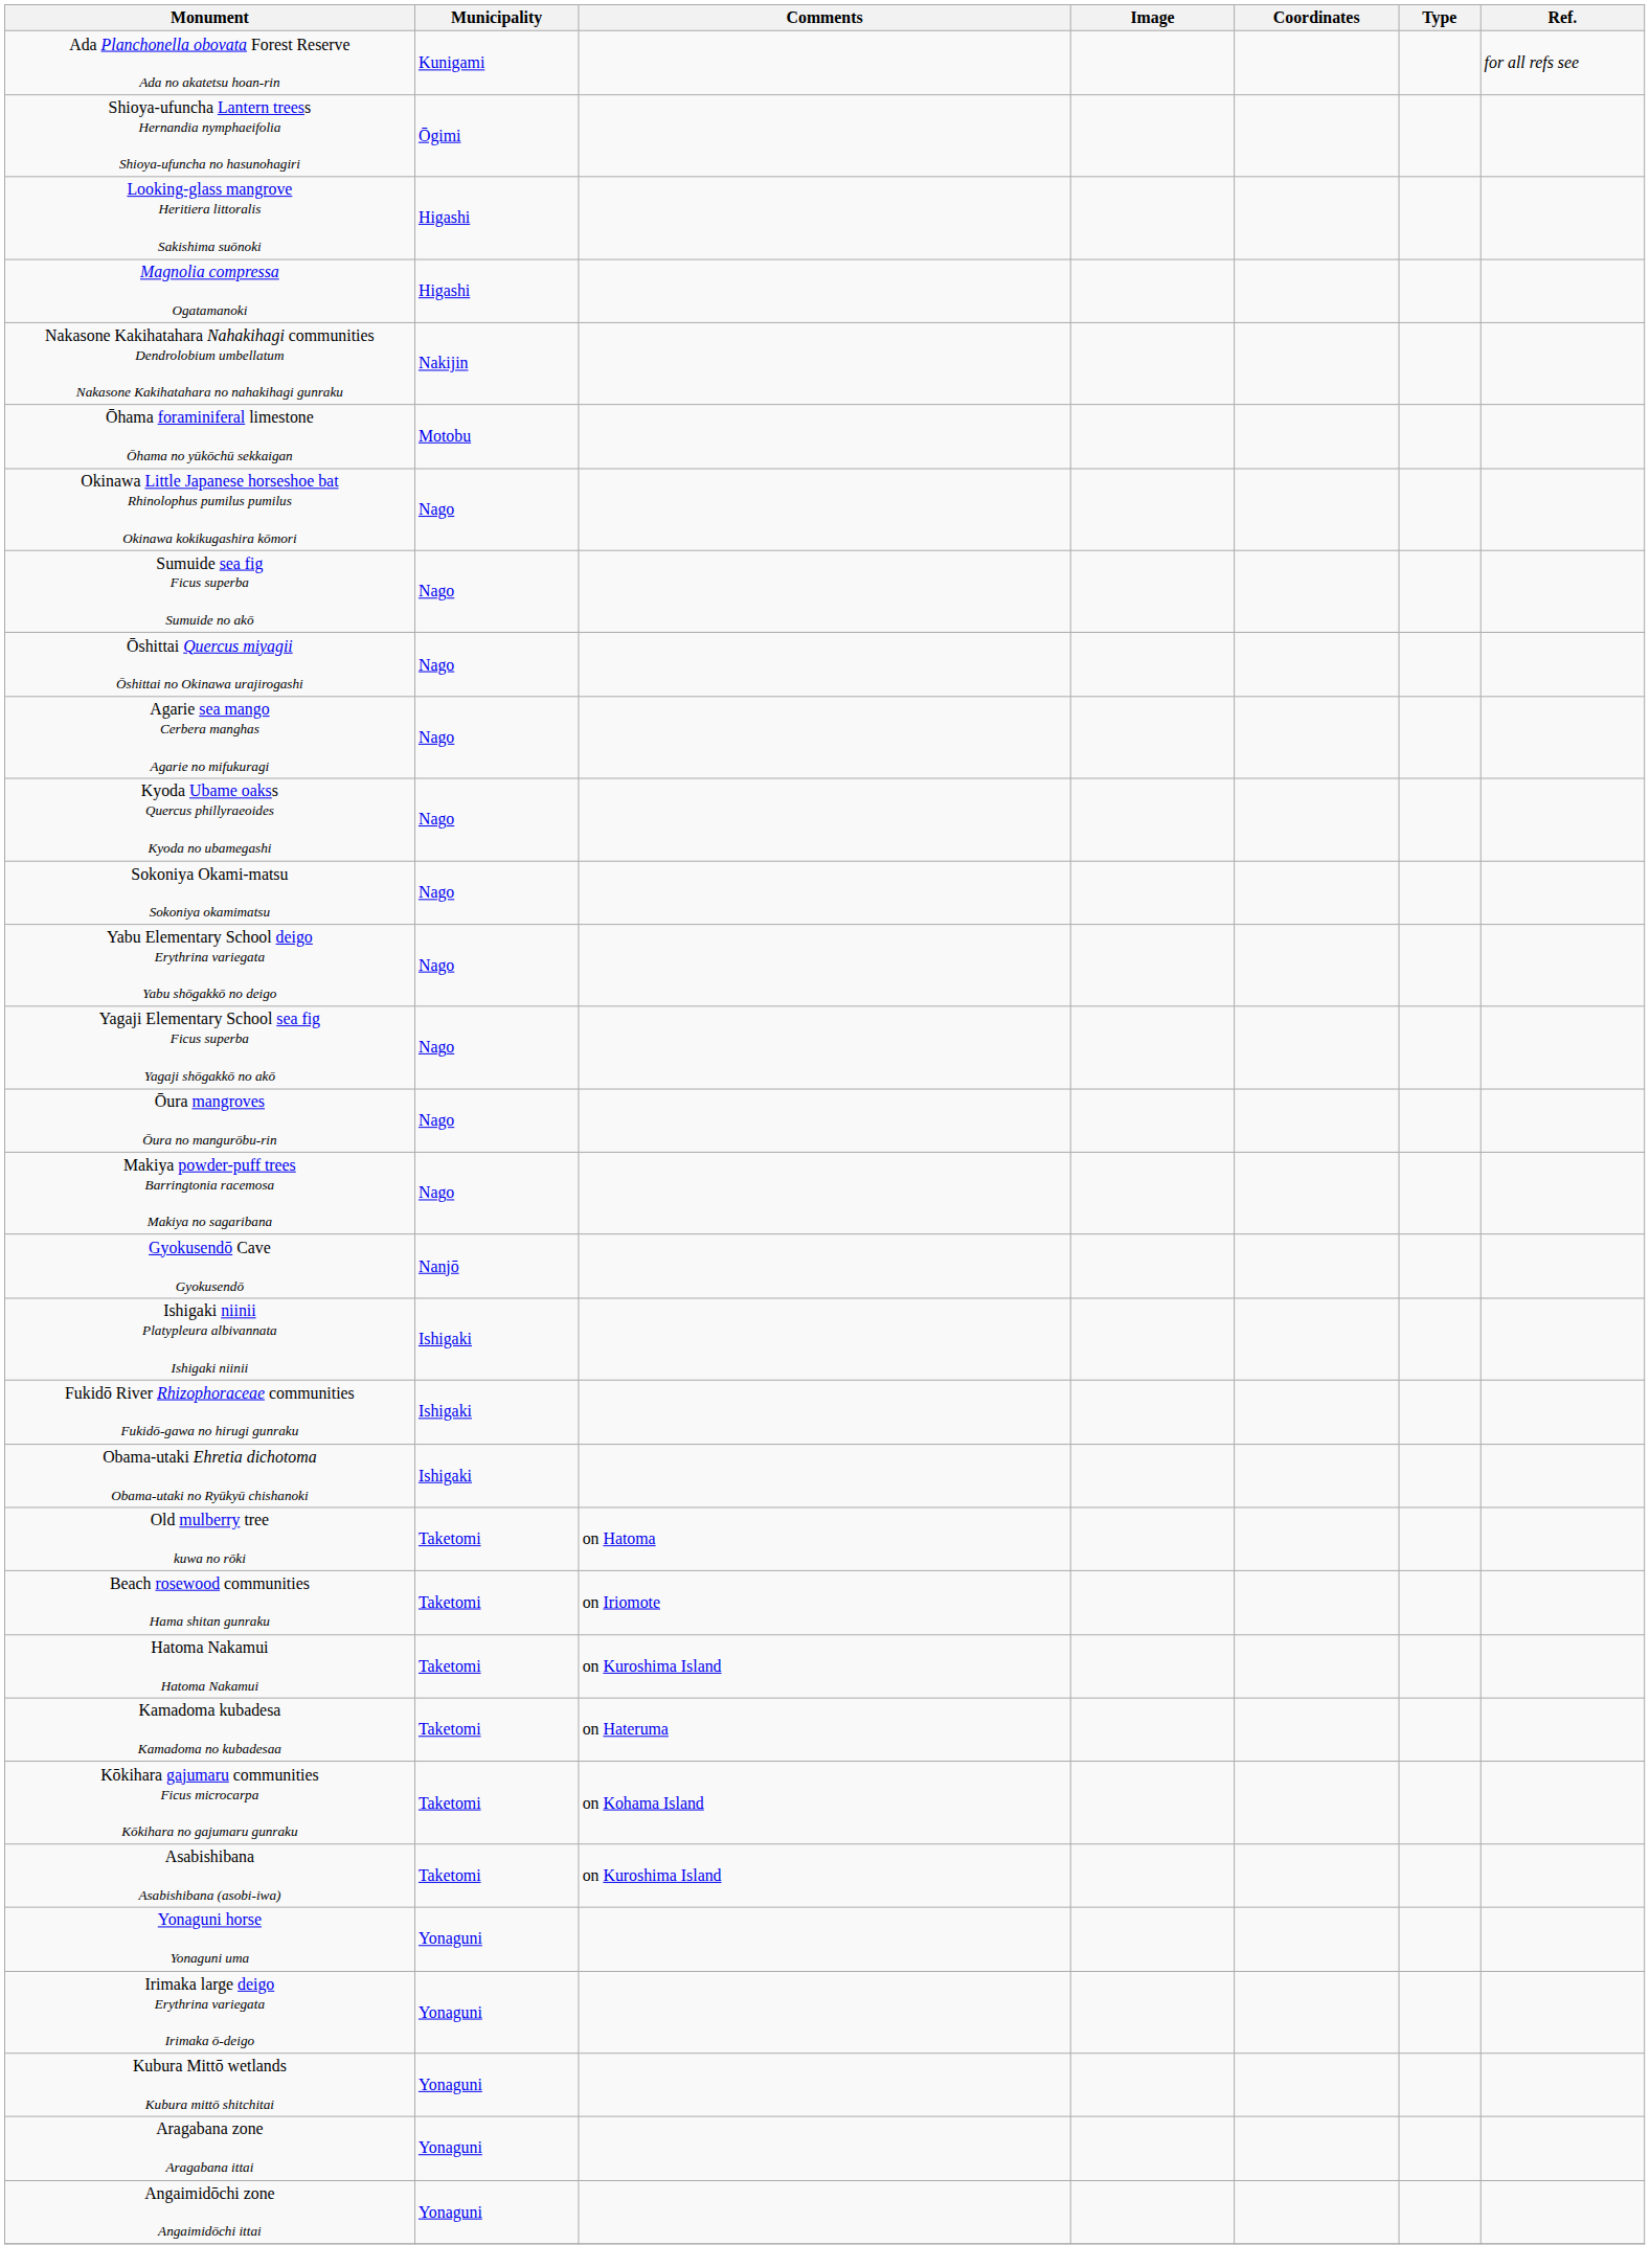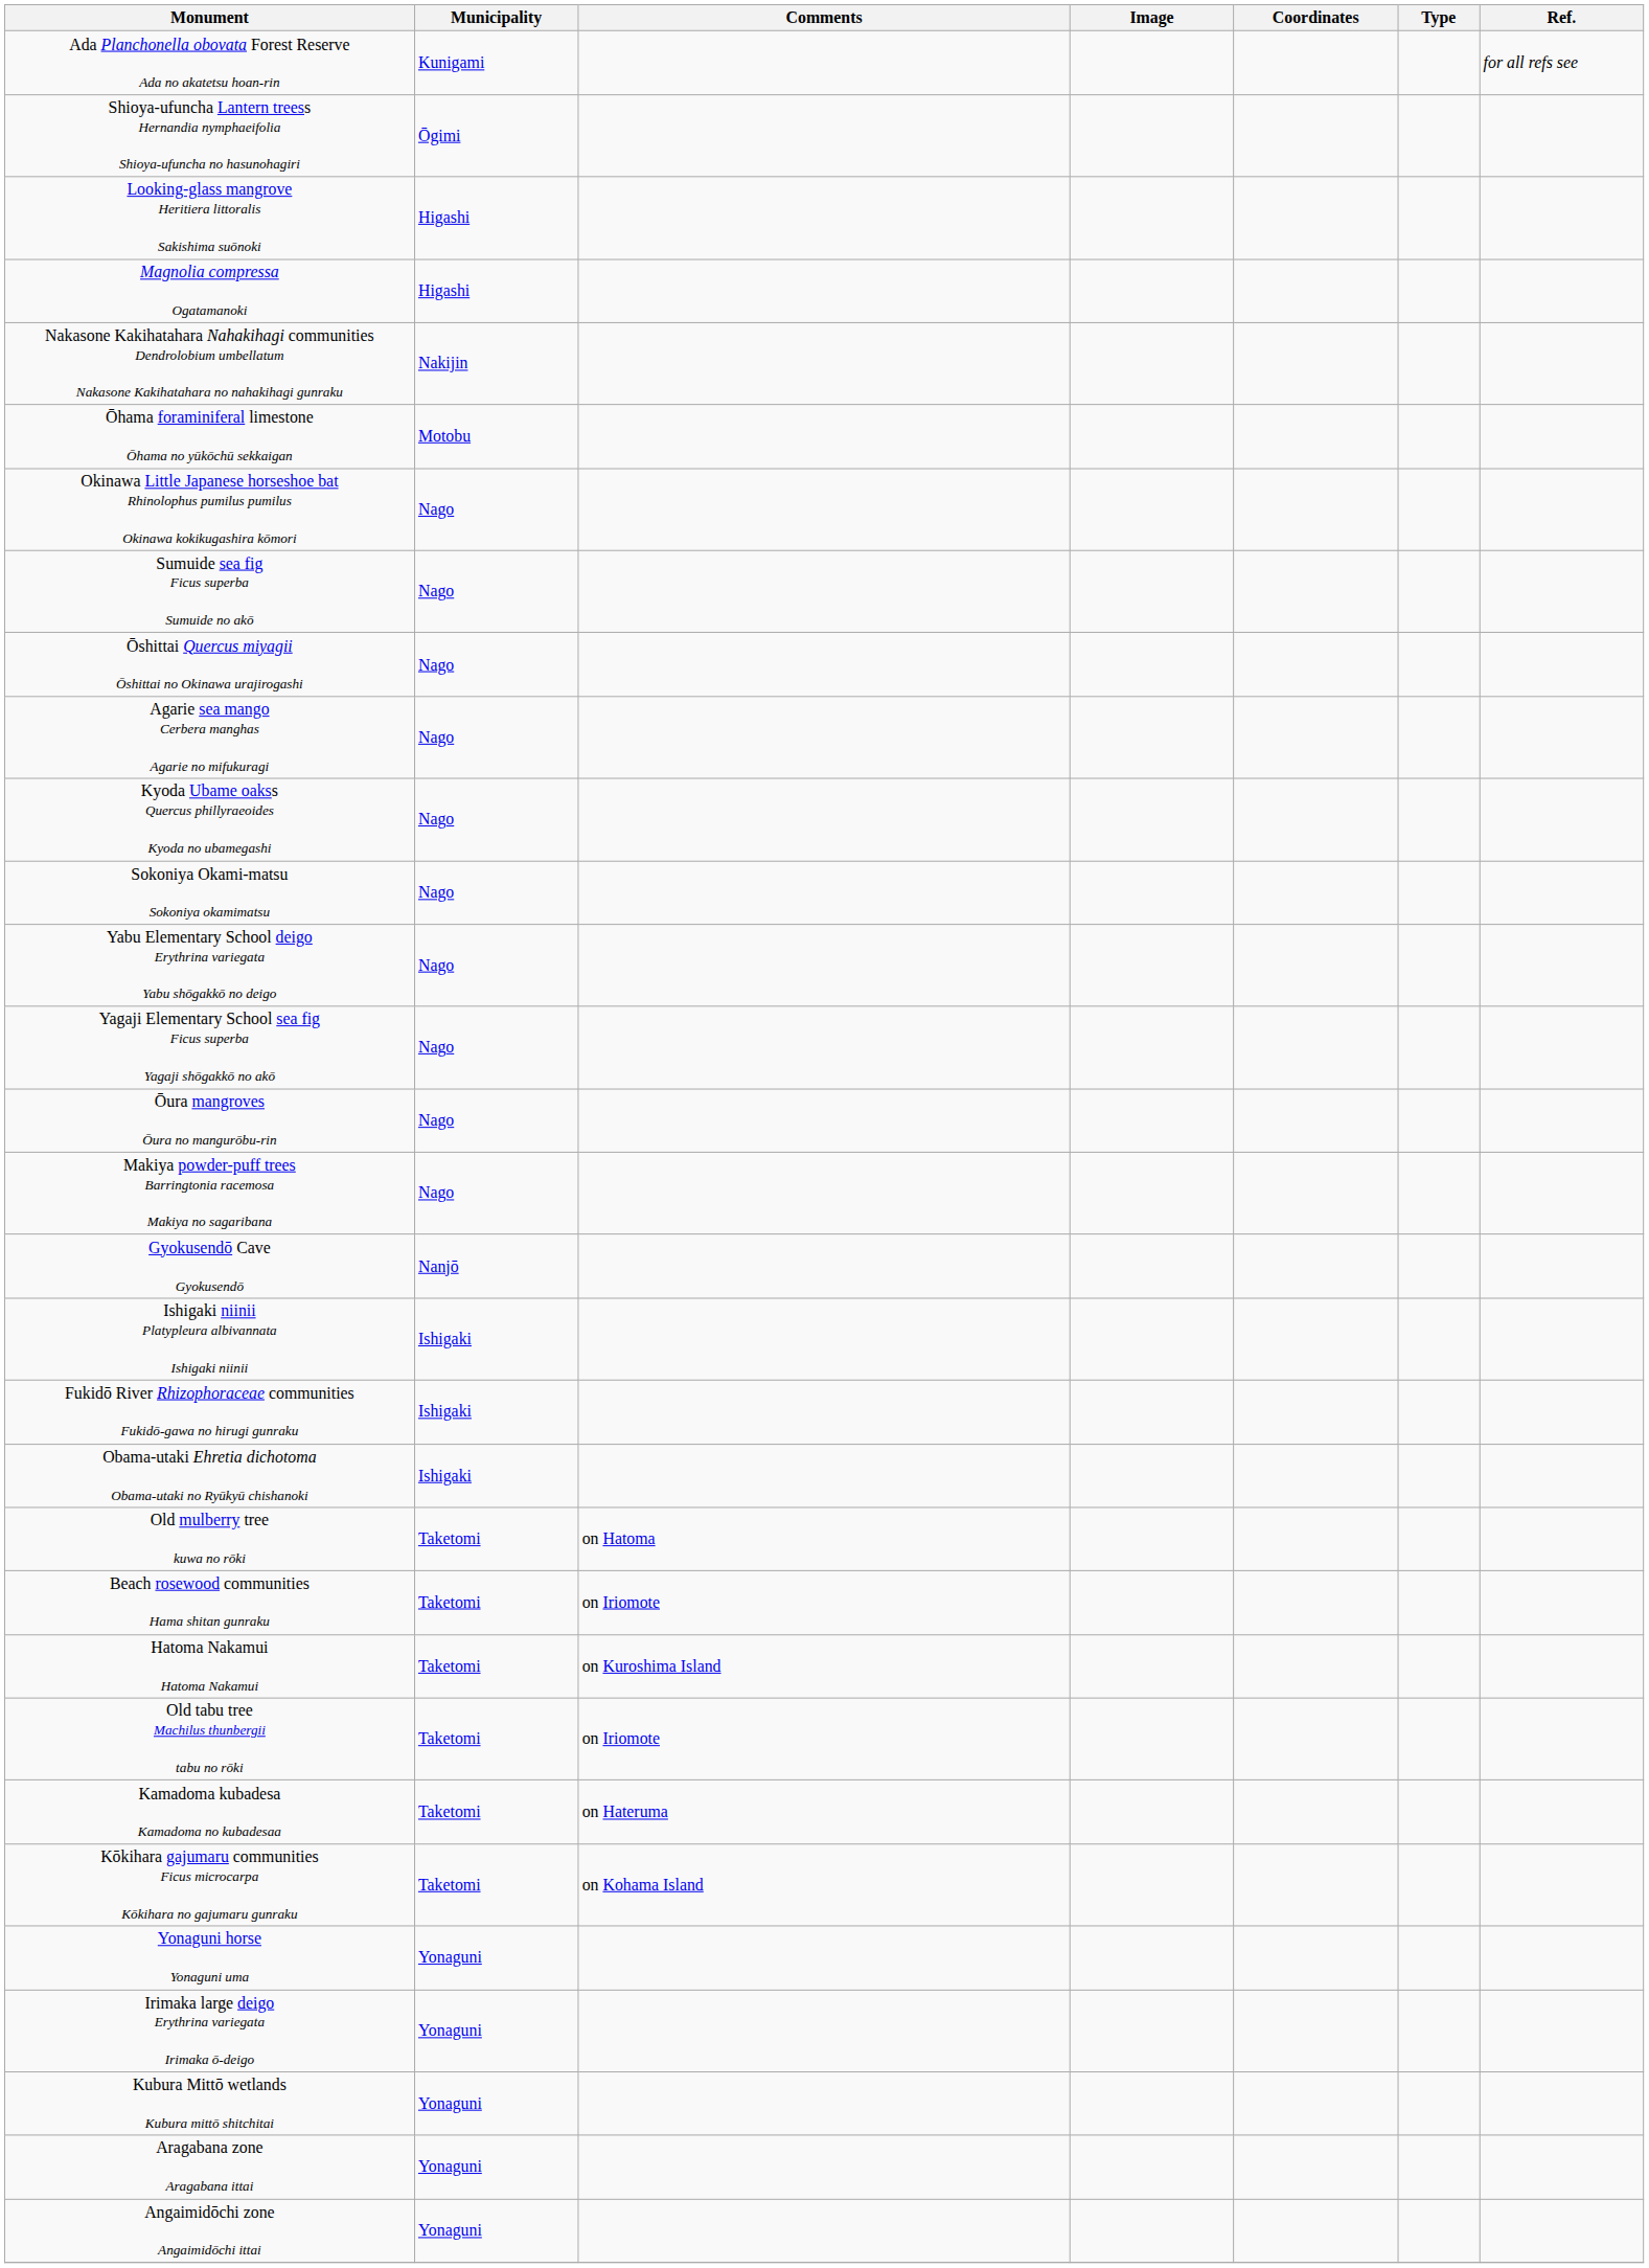 <table class="wikitable sortable"  style="width:100%;">
 <tr>
 <th width="25%" align="left">Monument</th>
 <th width="10%" align="left">Municipality</th>
 <th width="30%" align="left" class="unsortable">Comments</th>
 <th width="10%" align="left" class="unsortable">Image</th>
 <th width="10%" align="left" class="unsortable">Coordinates</th>
 <th width="5%" align="left">Type</th>
 <th width="10%" align="left" class="unsortable">Ref.</th>
 </tr>
 <tr>
 <td align="center">Ada <em><a href='#'>Planchonella obovata</a></em> Forest Reserve<br><br><small><em>Ada no akatetsu hoan-rin</em></small></td>
 <td><a href='#'>Kunigami</a></td>
 <td></td>
 <td></td>
 <td></td>
 <td></td>
 <td><em>for all refs see</em> </td>
 </tr>
 <tr>
 <td align="center">Shioya-ufuncha <a href='#'>Lantern trees</a>s<br><small><em>Hernandia nymphaeifolia</em></small><br><br><small><em>Shioya-ufuncha no hasunohagiri</em></small></td>
 <td><a href='#'>Ōgimi</a></td>
 <td></td>
 <td></td>
 <td></td>
 <td></td>
 <td></td>
 </tr>
 <tr>
 <td align="center"><a href='#'>Looking-glass mangrove</a><br><small><em>Heritiera littoralis</em></small><br><br><small><em>Sakishima suōnoki</em></small></td>
 <td><a href='#'>Higashi</a></td>
 <td></td>
 <td></td>
 <td></td>
 <td></td>
 <td></td>
 </tr>
 <tr>
 <td align="center"><em><a href='#'>Magnolia compressa</a></em><br><br><small><em>Ogatamanoki</em></small></td>
 <td><a href='#'>Higashi</a></td>
 <td></td>
 <td></td>
 <td></td>
 <td></td>
 <td></td>
 </tr>
 <tr>
 <td align="center">Nakasone Kakihatahara <em>Nahakihagi</em> communities<br><small><em>Dendrolobium umbellatum</em></small><br><br><small><em>Nakasone Kakihatahara no nahakihagi gunraku</em></small></td>
 <td><a href='#'>Nakijin</a></td>
 <td></td>
 <td></td>
 <td></td>
 <td></td>
 <td></td>
 </tr>
 <tr>
 <td align="center">Ōhama <a href='#'>foraminiferal</a> limestone<br><br><small><em>Ōhama no yūkōchū sekkaigan</em></small></td>
 <td><a href='#'>Motobu</a></td>
 <td></td>
 <td></td>
 <td></td>
 <td></td>
 <td></td>
 </tr>
 <tr>
 <td align="center">Okinawa <a href='#'>Little Japanese horseshoe bat</a><br><small><em>Rhinolophus pumilus pumilus</em></small><br><br><small><em>Okinawa kokikugashira kōmori</em></small></td>
 <td><a href='#'>Nago</a></td>
 <td></td>
 <td></td>
 <td></td>
 <td></td>
 <td></td>
 </tr>
 <tr>
 <td align="center">Sumuide <a href='#'>sea fig</a><br><small><em>Ficus superba</em></small><br><br><small><em>Sumuide no akō</em></small></td>
 <td><a href='#'>Nago</a></td>
 <td></td>
 <td></td>
 <td></td>
 <td></td>
 <td></td>
 </tr>
 <tr>
 <td align="center">Ōshittai <em><a href='#'>Quercus miyagii</a></em><br><br><small><em>Ōshittai no Okinawa urajirogashi</em></small></td>
 <td><a href='#'>Nago</a></td>
 <td></td>
 <td></td>
 <td></td>
 <td></td>
 <td></td>
 </tr>
 <tr>
 <td align="center">Agarie <a href='#'>sea mango</a><br><small><em>Cerbera manghas</em></small><br><br><small><em>Agarie no mifukuragi</em></small></td>
 <td><a href='#'>Nago</a></td>
 <td></td>
 <td></td>
 <td></td>
 <td></td>
 <td></td>
 </tr>
 <tr>
 <td align="center">Kyoda <a href='#'>Ubame oaks</a>s<br><small><em>Quercus phillyraeoides</em></small><br><br><small><em>Kyoda no ubamegashi</em></small></td>
 <td><a href='#'>Nago</a></td>
 <td></td>
 <td></td>
 <td></td>
 <td></td>
 <td></td>
 </tr>
 <tr>
 <td align="center">Sokoniya Okami-matsu<br><br><small><em>Sokoniya okamimatsu</em></small></td>
 <td><a href='#'>Nago</a></td>
 <td></td>
 <td></td>
 <td></td>
 <td></td>
 <td></td>
 </tr>
 <tr>
 <td align="center">Yabu Elementary School <a href='#'>deigo</a><br><small><em>Erythrina variegata</em></small><br><br><small><em>Yabu shōgakkō no deigo</em></small></td>
 <td><a href='#'>Nago</a></td>
 <td></td>
 <td></td>
 <td></td>
 <td></td>
 <td></td>
 </tr>
 <tr>
 <td align="center">Yagaji Elementary School <a href='#'>sea fig</a><br><small><em>Ficus superba</em></small><br><br><small><em>Yagaji shōgakkō no akō</em></small></td>
 <td><a href='#'>Nago</a></td>
 <td></td>
 <td></td>
 <td></td>
 <td></td>
 <td></td>
 </tr>
 <tr>
 <td align="center">Ōura <a href='#'>mangroves</a><br><br><small><em>Ōura no mangurōbu-rin</em></small></td>
 <td><a href='#'>Nago</a></td>
 <td></td>
 <td></td>
 <td> </td>
 <td></td>
 <td></td>
 </tr>
 <tr>
 <td align="center">Makiya <a href='#'>powder-puff trees</a><br><small><em>Barringtonia racemosa</em></small><br><br><small><em>Makiya no sagaribana</em></small></td>
 <td><a href='#'>Nago</a></td>
 <td></td>
 <td></td>
 <td> </td>
 <td></td>
 <td></td>
 </tr>
 <tr>
 <td align="center"><a href='#'>Gyokusendō</a> Cave<br><br><small><em>Gyokusendō</em></small></td>
 <td><a href='#'>Nanjō</a></td>
 <td></td>
 <td></td>
 <td></td>
 <td></td>
 <td></td>
 </tr>
 <tr>
 <td align="center">Ishigaki <a href='#'>niinii</a><br><small><em>Platypleura albivannata</em></small><br><br><small><em>Ishigaki niinii</em></small></td>
 <td><a href='#'>Ishigaki</a></td>
 <td></td>
 <td></td>
 <td></td>
 <td></td>
 <td></td>
 </tr>
 <tr>
 <td align="center">Fukidō River <em><a href='#'>Rhizophoraceae</a></em> communities<br><br><small><em>Fukidō-gawa no hirugi gunraku</em></small></td>
 <td><a href='#'>Ishigaki</a></td>
 <td></td>
 <td></td>
 <td></td>
 <td></td>
 <td></td>
 </tr>
 <tr>
 <td align="center">Obama-utaki <em>Ehretia dichotoma</em><br><br><small><em>Obama-utaki no Ryūkyū chishanoki</em></small></td>
 <td><a href='#'>Ishigaki</a></td>
 <td></td>
 <td></td>
 <td></td>
 <td></td>
 <td></td>
 </tr>
 <tr>
 <td align="center">Old <a href='#'>mulberry</a> tree<br><br><small><em>kuwa no rōki</em></small></td>
 <td><a href='#'>Taketomi</a></td>
 <td>on <a href='#'>Hatoma</a></td>
 <td></td>
 <td></td>
 <td></td>
 <td></td>
 </tr>
 <tr>
 <td align="center">Beach <a href='#'>rosewood</a> communities<br><br><small><em>Hama shitan gunraku</em></small></td>
 <td><a href='#'>Taketomi</a></td>
 <td>on <a href='#'>Iriomote</a></td>
 <td></td>
 <td></td>
 <td></td>
 <td></td>
 </tr>
 <tr>
 <td align="center">Hatoma Nakamui<br><br><small><em>Hatoma Nakamui</em></small></td>
 <td><a href='#'>Taketomi</a></td>
 <td>on <a href='#'>Kuroshima Island</a></td>
 <td></td>
 <td></td>
 <td></td>
 <td></td>
 </tr>
 <tr>
+<td align="center">Old tabu tree<br><small><em><a href='#'>Machilus thunbergii</a></em></small><br><br><small><em>tabu no rōki</em></small></td>
+<td><a href='#'>Taketomi</a></td>
+<td>on <a href='#'>Iriomote</a></td>
+<td></td>
+<td></td>
+<td></td>
+<td></td>
+</tr>
+<tr>
 <td align="center">Kamadoma kubadesa<br><br><small><em>Kamadoma no kubadesaa</em></small></td>
 <td><a href='#'>Taketomi</a></td>
 <td>on <a href='#'>Hateruma</a></td>
 <td></td>
 <td></td>
 <td></td>
 <td></td>
 </tr>
 <tr>
 <td align="center">Kōkihara <a href='#'>gajumaru</a> communities<br><small><em>Ficus microcarpa</em></small><br><br><small><em>Kōkihara no gajumaru gunraku</em></small></td>
 <td><a href='#'>Taketomi</a></td>
 <td>on <a href='#'>Kohama Island</a></td>
-<td></td>
-<td></td>
-<td></td>
-<td></td>
-</tr>
-<tr>
-<td align="center">Asabishibana<br><br><small><em>Asabishibana (asobi-iwa)</em></small></td>
-<td><a href='#'>Taketomi</a></td>
-<td>on <a href='#'>Kuroshima Island</a></td>
 <td></td>
 <td></td>
 <td></td>
 <td></td>
 </tr>
 <tr>
 <td align="center"><a href='#'>Yonaguni horse</a><br><br><small><em>Yonaguni uma</em></small></td>
 <td><a href='#'>Yonaguni</a></td>
 <td></td>
 <td></td>
 <td></td>
 <td></td>
 <td></td>
 </tr>
 <tr>
 <td align="center">Irimaka large <a href='#'>deigo</a><br><small><em>Erythrina variegata</em></small><br><br><small><em>Irimaka ō-deigo</em></small></td>
 <td><a href='#'>Yonaguni</a></td>
 <td></td>
 <td></td>
 <td></td>
 <td></td>
 <td></td>
 </tr>
 <tr>
 <td align="center">Kubura Mittō wetlands<br><br><small><em>Kubura mittō shitchitai</em></small></td>
 <td><a href='#'>Yonaguni</a></td>
 <td></td>
 <td></td>
 <td></td>
 <td></td>
 <td></td>
 </tr>
 <tr>
 <td align="center">Aragabana zone<br><br><small><em>Aragabana ittai</em></small></td>
 <td><a href='#'>Yonaguni</a></td>
 <td></td>
 <td></td>
 <td></td>
 <td></td>
 <td></td>
 </tr>
 <tr>
 <td align="center">Angaimidōchi zone<br><br><small><em>Angaimidōchi ittai</em></small></td>
 <td><a href='#'>Yonaguni</a></td>
 <td></td>
 <td></td>
 <td></td>
 <td></td>
 <td></td>
 </tr>
 <tr>
 </tr>
 </table>
